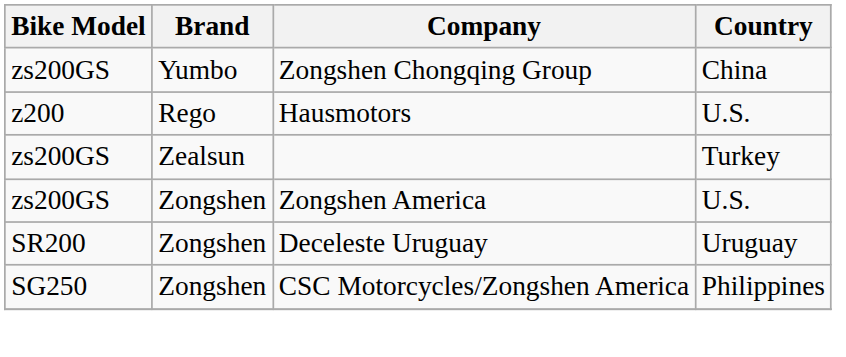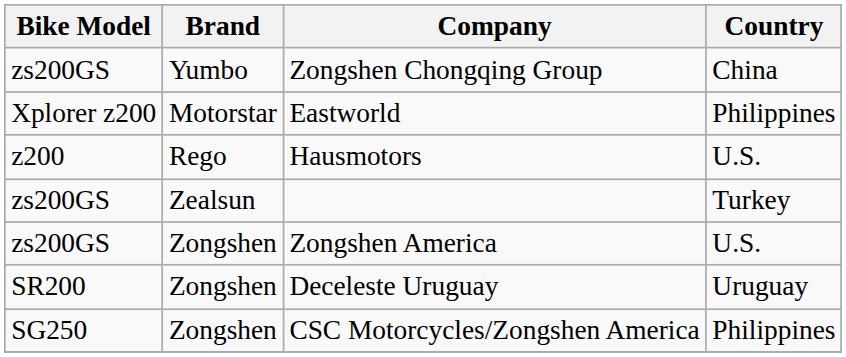 <table class="wikitable">
 <tr>
 <th>Bike Model</th>
 <th>Brand</th>
 <th>Company</th>
 <th>Country</th>
 </tr>
 <tr>
 <td>zs200GS</td>
 <td>Yumbo</td>
 <td>Zongshen Chongqing Group</td>
 <td>China</td>
+</tr>
+<tr>
+<td>Xplorer z200</td>
+<td>Motorstar</td>
+<td>Eastworld</td>
+<td>Philippines</td>
 </tr>
 <tr>
 <td>z200</td>
 <td>Rego</td>
 <td>Hausmotors</td>
 <td>U.S.</td>
 </tr>
 <tr>
 <td>zs200GS</td>
 <td>Zealsun</td>
 <td></td>
 <td>Turkey</td>
 </tr>
 <tr>
 <td>zs200GS</td>
 <td>Zongshen</td>
 <td>Zongshen America</td>
 <td>U.S.</td>
 </tr>
 <tr>
 <td>SR200</td>
 <td>Zongshen</td>
 <td>Deceleste Uruguay</td>
 <td>Uruguay</td>
 </tr>
 <tr>
 <td>SG250</td>
 <td>Zongshen</td>
 <td>CSC Motorcycles/Zongshen America</td>
 <td>Philippines</td>
 </tr>
 <tr>
 </tr>
 </table>
